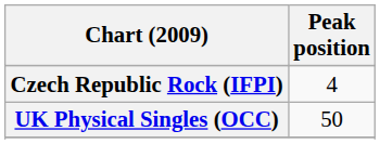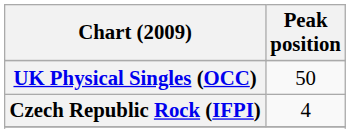 <table class="wikitable sortable plainrowheaders" style="text-align:center">
 <tr>
 <th scope="col">Chart (2009)</th>
 <th scope="col">Peak<br>position</th>
 </tr>
 <tr>
 </tr>
 <tr>
 </tr>
 <tr>
+<th scope="row"><a href='#'>UK Physical Singles</a> (<a href='#'>OCC</a>)</th>
+<td>50</td>
+</tr>
+<tr>
 <th scope="row">Czech Republic <a href='#'>Rock</a> (<a href='#'>IFPI</a>)</th>
 <td>4</td>
-</tr>
-<tr>
-<th scope="row"><a href='#'>UK Physical Singles</a> (<a href='#'>OCC</a>)</th>
-<td>50</td>
 </tr>
 <tr>
 </tr>
 <tr>
 </tr>
 <tr>
 </tr>
 </table>
